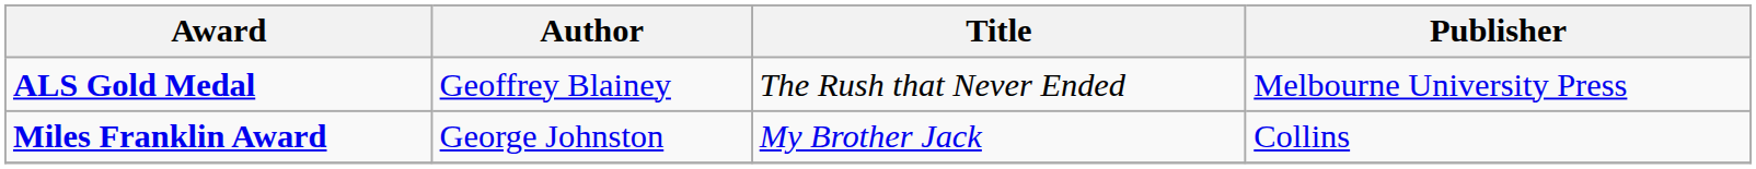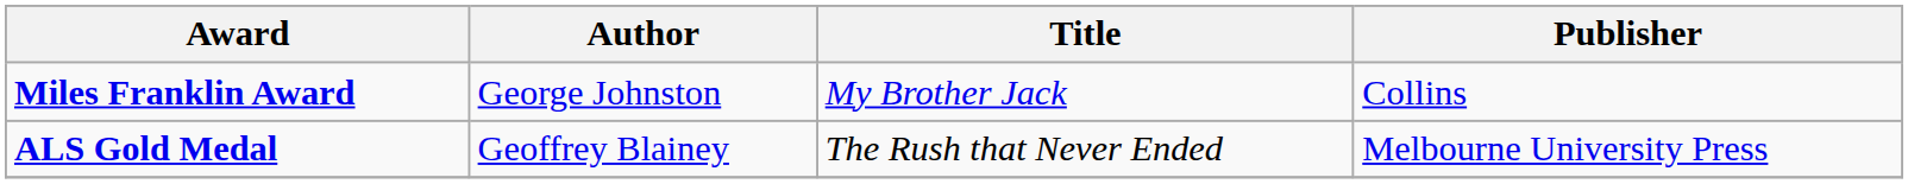 <table class="wikitable" width=95%>
 <tr>
 <th>Award</th>
 <th>Author</th>
 <th>Title</th>
 <th>Publisher</th>
 </tr>
 <tr>
+<td><strong><a href='#'>Miles Franklin Award</a></strong></td>
+<td><a href='#'>George Johnston</a></td>
+<td><em><a href='#'>My Brother Jack</a></em></td>
+<td><a href='#'>Collins</a></td>
+</tr>
+<tr>
 <td><strong><a href='#'>ALS Gold Medal</a></strong></td>
 <td><a href='#'>Geoffrey Blainey</a></td>
 <td><em>The Rush that Never Ended</em></td>
 <td><a href='#'>Melbourne University Press</a></td>
 </tr>
 <tr>
-<td><strong><a href='#'>Miles Franklin Award</a></strong></td>
-<td><a href='#'>George Johnston</a></td>
-<td><em><a href='#'>My Brother Jack</a></em></td>
-<td><a href='#'>Collins</a></td>
-</tr>
-<tr>
 </tr>
 </table>
